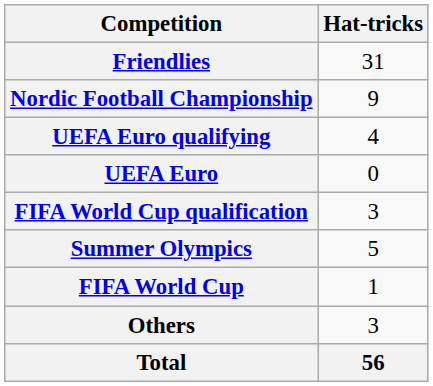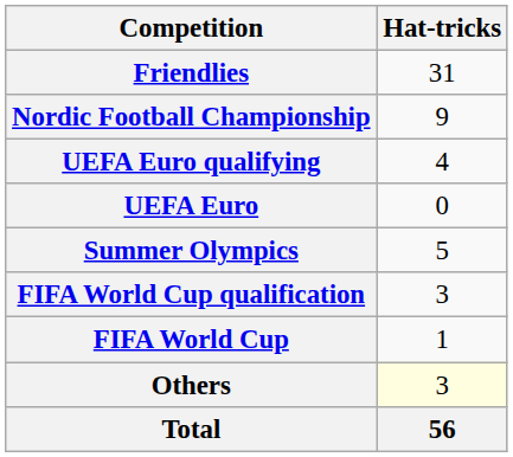 <table class="wikitable plainrowheaders sortable" style="text-align:center; font-size:95%">
 <tr>
 <th scope="col">Competition</th>
 <th scope="col">Hat-tricks</th>
 </tr>
 <tr>
 <th scope="row"><a href='#'>Friendlies</a></th>
 <td>31</td>
 </tr>
 <tr>
 <th scope="row"><a href='#'>Nordic Football Championship</a></th>
 <td>9</td>
 </tr>
 <tr>
 <th scope="row"><a href='#'>UEFA Euro qualifying</a></th>
 <td>4</td>
 </tr>
 <tr>
 <th scope="row"><a href='#'>UEFA Euro</a></th>
 <td>0</td>
 </tr>
 <tr>
+<th scope="row"><a href='#'>Summer Olympics</a></th>
+<td>5</td>
+</tr>
+<tr>
 <th scope="row"><a href='#'>FIFA World Cup qualification</a></th>
 <td>3</td>
-</tr>
-<tr>
-<th scope="row"><a href='#'>Summer Olympics</a></th>
-<td>5</td>
 </tr>
 <tr>
 <th scope="row"><a href='#'>FIFA World Cup</a></th>
 <td>1</td>
 </tr>
 <tr>
 <th scope="row">Others</th>
-<td>3</td>
+<td style="background: lightyellow;">3</td>
 </tr>
 <tr>
 <th>Total</th>
 <th>56</th>
 </tr>
 </table>
